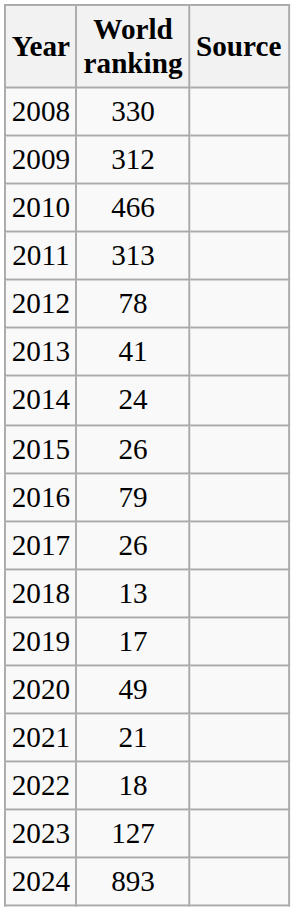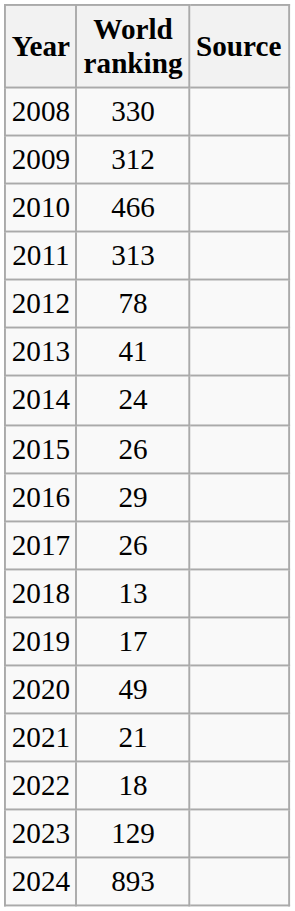 <table class="wikitable" style="text-align:center; font-size: 95%;">
 <tr>
 <th>Year</th>
 <th>World<br>ranking</th>
 <th>Source</th>
 </tr>
 <tr>
 <td>2008</td>
 <td>330</td>
 <td></td>
 </tr>
 <tr>
 <td>2009</td>
 <td>312</td>
 <td></td>
 </tr>
 <tr>
 <td>2010</td>
 <td>466</td>
 <td></td>
 </tr>
 <tr>
 <td>2011</td>
 <td>313</td>
 <td></td>
 </tr>
 <tr>
 <td>2012</td>
 <td>78</td>
 <td></td>
 </tr>
 <tr>
 <td>2013</td>
 <td>41</td>
 <td></td>
 </tr>
 <tr>
 <td>2014</td>
 <td>24</td>
 <td></td>
 </tr>
 <tr>
 <td>2015</td>
 <td>26</td>
 <td></td>
 </tr>
 <tr>
 <td>2016</td>
-<td>79</td>
+<td>29</td>
 <td></td>
 </tr>
 <tr>
 <td>2017</td>
 <td>26</td>
 <td></td>
 </tr>
 <tr>
 <td>2018</td>
 <td>13</td>
 <td></td>
 </tr>
 <tr>
 <td>2019</td>
 <td>17</td>
 <td></td>
 </tr>
 <tr>
 <td>2020</td>
 <td>49</td>
 <td></td>
 </tr>
 <tr>
 <td>2021</td>
 <td>21</td>
 <td></td>
 </tr>
 <tr>
 <td>2022</td>
 <td>18</td>
 <td></td>
 </tr>
 <tr>
 <td>2023</td>
-<td>127</td>
+<td>129</td>
 <td></td>
 </tr>
 <tr>
 <td>2024</td>
 <td>893</td>
 <td></td>
 </tr>
 </table>
